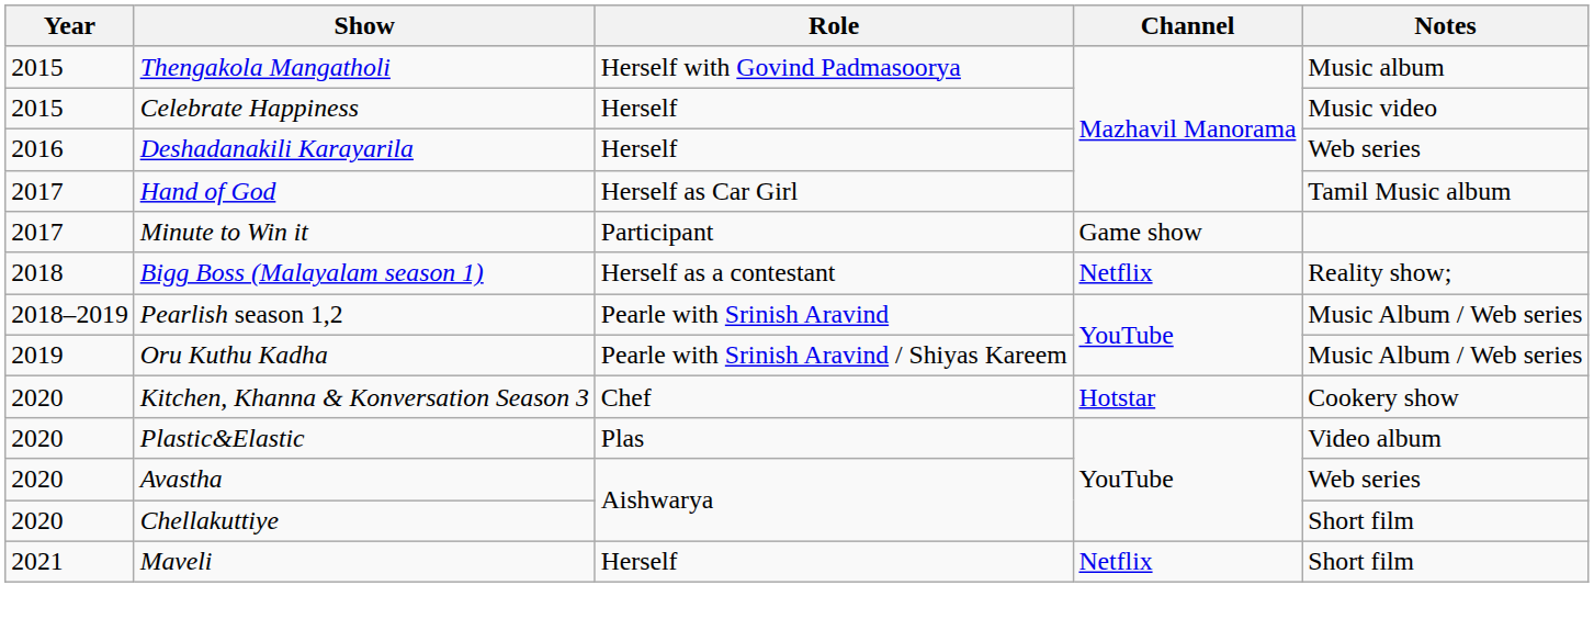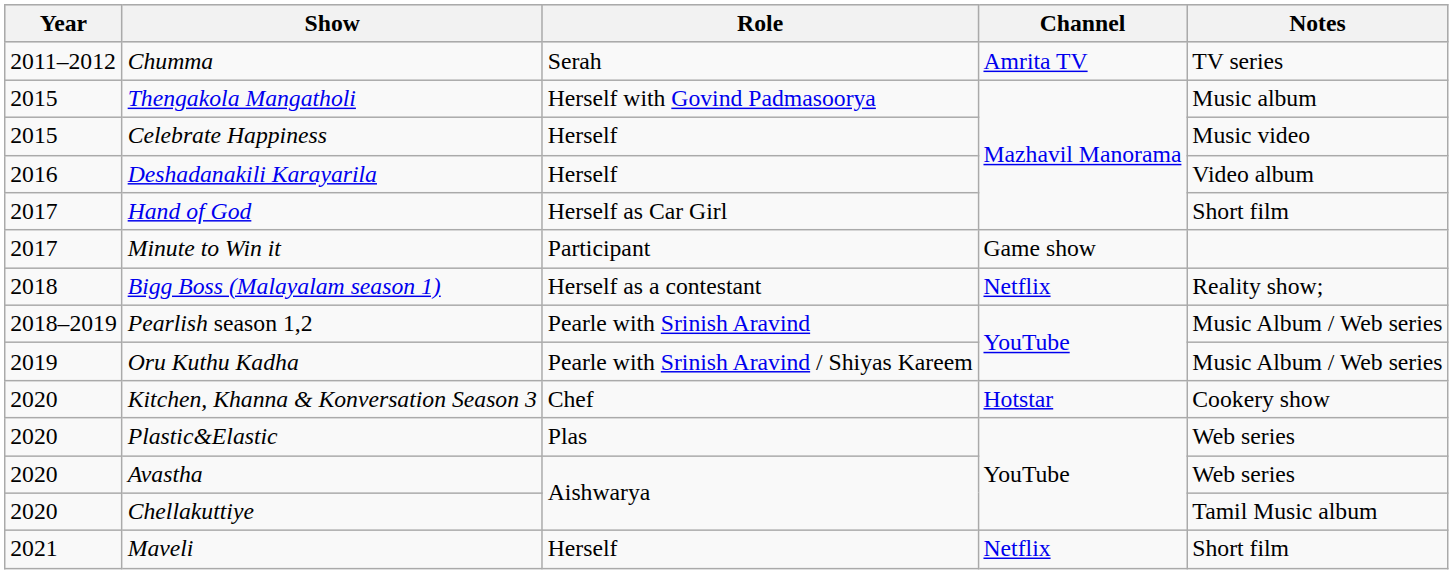 <table class="wikitable sortable">
 <tr style="background:#ccc; text-align:center;">
 <th>Year</th>
 <th>Show</th>
 <th>Role</th>
 <th>Channel</th>
 <th>Notes</th>
+</tr>
+<tr>
+<td>2011–2012</td>
+<td><em>Chumma</em></td>
+<td>Serah</td>
+<td><a href='#'>Amrita TV</a></td>
+<td>TV series</td>
 </tr>
 <tr>
 <td>2015</td>
 <td><em><a href='#'>Thengakola Mangatholi</a></em></td>
 <td>Herself with <a href='#'>Govind Padmasoorya</a></td>
 <td rowspan="4"><a href='#'>Mazhavil Manorama</a></td>
 <td>Music album</td>
 </tr>
 <tr>
 <td>2015</td>
 <td><em>Celebrate Happiness</em></td>
 <td>Herself</td>
 <td>Music video</td>
 </tr>
 <tr>
 <td>2016</td>
 <td><em><a href='#'>Deshadanakili Karayarila</a></em></td>
 <td>Herself</td>
-<td>Web series</td>
+<td>Video album</td>
 </tr>
 <tr>
 <td>2017</td>
 <td><em><a href='#'>Hand of God</a></em></td>
 <td>Herself as Car Girl</td>
-<td>Tamil Music album</td>
+<td>Short film</td>
 </tr>
 <tr>
 <td>2017</td>
 <td><em>Minute to Win it</em></td>
 <td>Participant</td>
 <td>Game show</td>
 </tr>
 <tr>
 <td>2018</td>
 <td><em><a href='#'>Bigg Boss (Malayalam season 1)</a></em></td>
 <td>Herself as a contestant</td>
 <td><a href='#'>Netflix</a></td>
 <td>Reality show;  </td>
 </tr>
 <tr>
 <td>2018–2019</td>
 <td><em>Pearlish</em> season 1,2</td>
 <td>Pearle with  <a href='#'>Srinish Aravind</a></td>
 <td rowspan="2"><a href='#'>YouTube</a></td>
 <td>Music Album / Web series</td>
 </tr>
 <tr>
 <td>2019</td>
 <td><em>Oru Kuthu Kadha</em></td>
 <td>Pearle with  <a href='#'>Srinish Aravind</a> / Shiyas Kareem</td>
 <td>Music Album / Web series</td>
 </tr>
 <tr>
 <td>2020</td>
 <td><em>Kitchen, Khanna & Konversation Season 3</em></td>
 <td>Chef</td>
 <td><a href='#'>Hotstar</a></td>
 <td>Cookery show</td>
 </tr>
 <tr>
 <td>2020</td>
 <td><em>Plastic&Elastic</em></td>
 <td>Plas</td>
 <td rowspan=3>YouTube</td>
-<td>Video album</td>
+<td>Web series</td>
 </tr>
 <tr>
 <td>2020</td>
 <td><em>Avastha</em></td>
 <td rowspan=2>Aishwarya</td>
 <td>Web series</td>
 </tr>
 <tr>
 <td>2020</td>
 <td><em>Chellakuttiye</em></td>
-<td>Short film</td>
+<td>Tamil Music album</td>
 </tr>
 <tr>
 <td>2021</td>
 <td><em>Maveli</em></td>
 <td>Herself</td>
 <td><a href='#'>Netflix</a></td>
 <td>Short film</td>
 </tr>
 </table>
